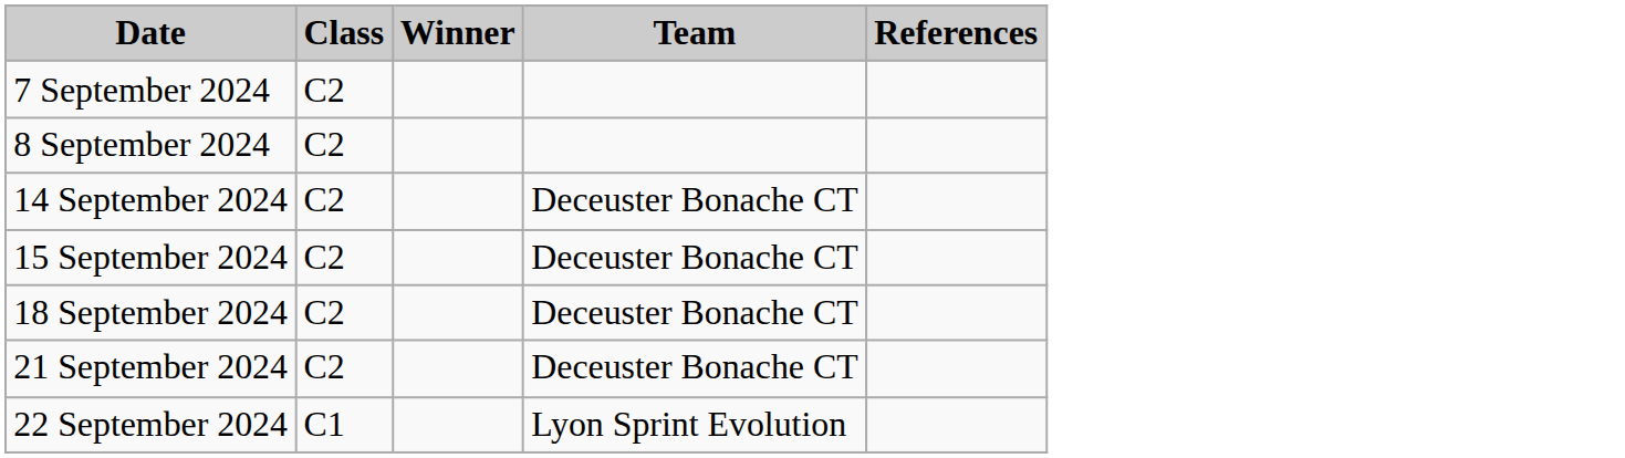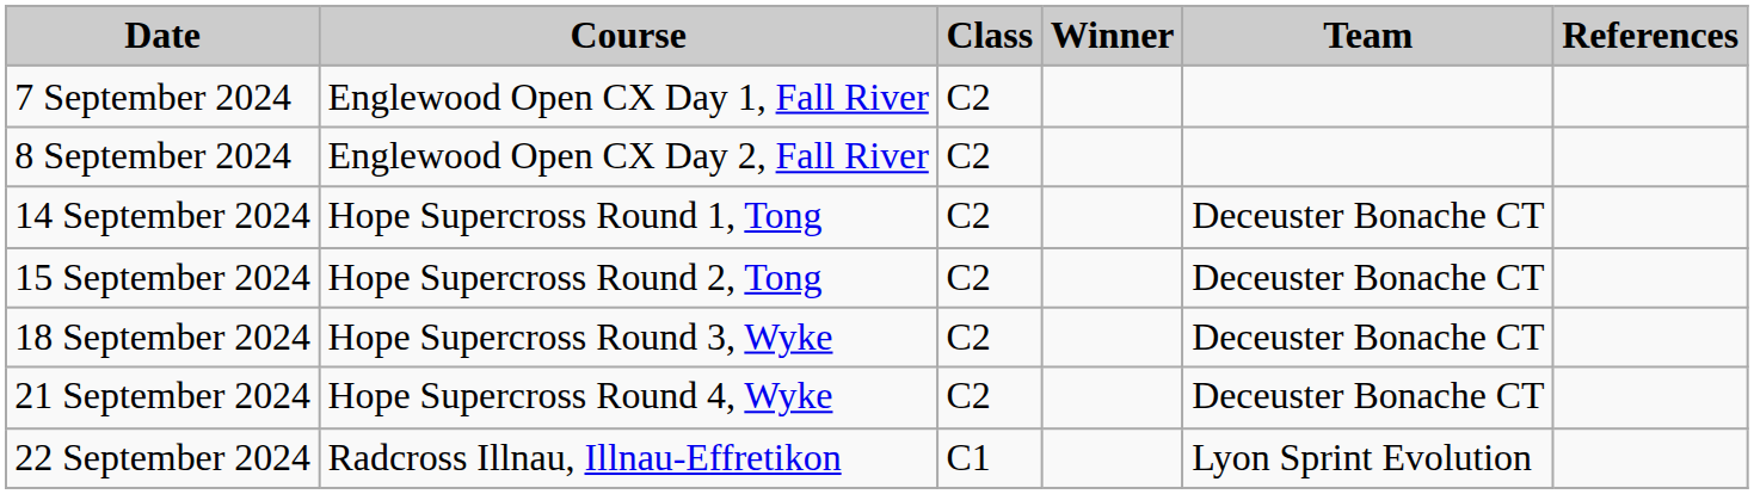 <table class="wikitable sortable alternance ">
 <tr>
 <th scope="col" style="background-color:#CCCCCC;">Date</th>
+<th scope="col" style="background-color:#CCCCCC;">Course</th>
 <th scope="col" style="background-color:#CCCCCC;">Class</th>
 <th scope="col" style="background-color:#CCCCCC;">Winner</th>
 <th scope="col" style="background-color:#CCCCCC;">Team</th>
 <th scope="col" style="background-color:#CCCCCC;">References</th>
 </tr>
 <tr>
 <td>7 September 2024</td>
+<td> Englewood Open CX Day 1, <a href='#'>Fall River</a></td>
 <td>C2</td>
 <td></td>
 <td></td>
 <td></td>
 </tr>
 <tr>
 <td>8 September 2024</td>
+<td> Englewood Open CX Day 2, <a href='#'>Fall River</a></td>
 <td>C2</td>
 <td></td>
 <td></td>
 <td></td>
 </tr>
 <tr>
 <td>14 September 2024</td>
+<td> Hope Supercross Round 1, <a href='#'>Tong</a></td>
 <td>C2</td>
 <td></td>
 <td>Deceuster Bonache CT</td>
 <td></td>
 </tr>
 <tr>
 <td>15 September 2024</td>
+<td> Hope Supercross Round 2, <a href='#'>Tong</a></td>
 <td>C2</td>
 <td></td>
 <td>Deceuster Bonache CT</td>
 <td></td>
 </tr>
 <tr>
 <td>18 September 2024</td>
+<td> Hope Supercross Round 3, <a href='#'>Wyke</a></td>
 <td>C2</td>
 <td></td>
 <td>Deceuster Bonache CT</td>
 <td></td>
 </tr>
 <tr>
 <td>21 September 2024</td>
+<td> Hope Supercross Round 4, <a href='#'>Wyke</a></td>
 <td>C2</td>
 <td></td>
 <td>Deceuster Bonache CT</td>
 <td></td>
 </tr>
 <tr>
 <td>22 September 2024</td>
+<td> Radcross Illnau, <a href='#'>Illnau-Effretikon</a></td>
 <td>C1</td>
 <td></td>
 <td>Lyon Sprint Evolution</td>
 <td></td>
 </tr>
 </table>
